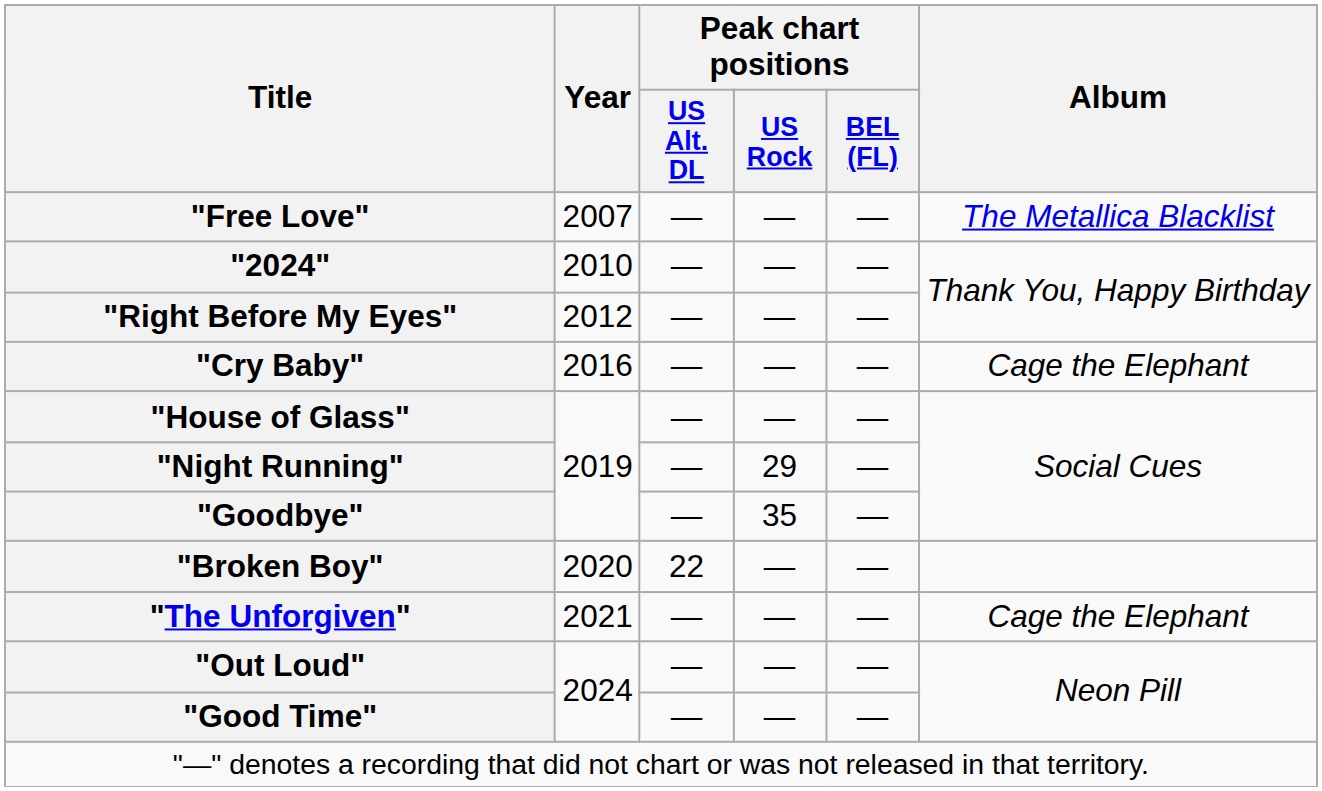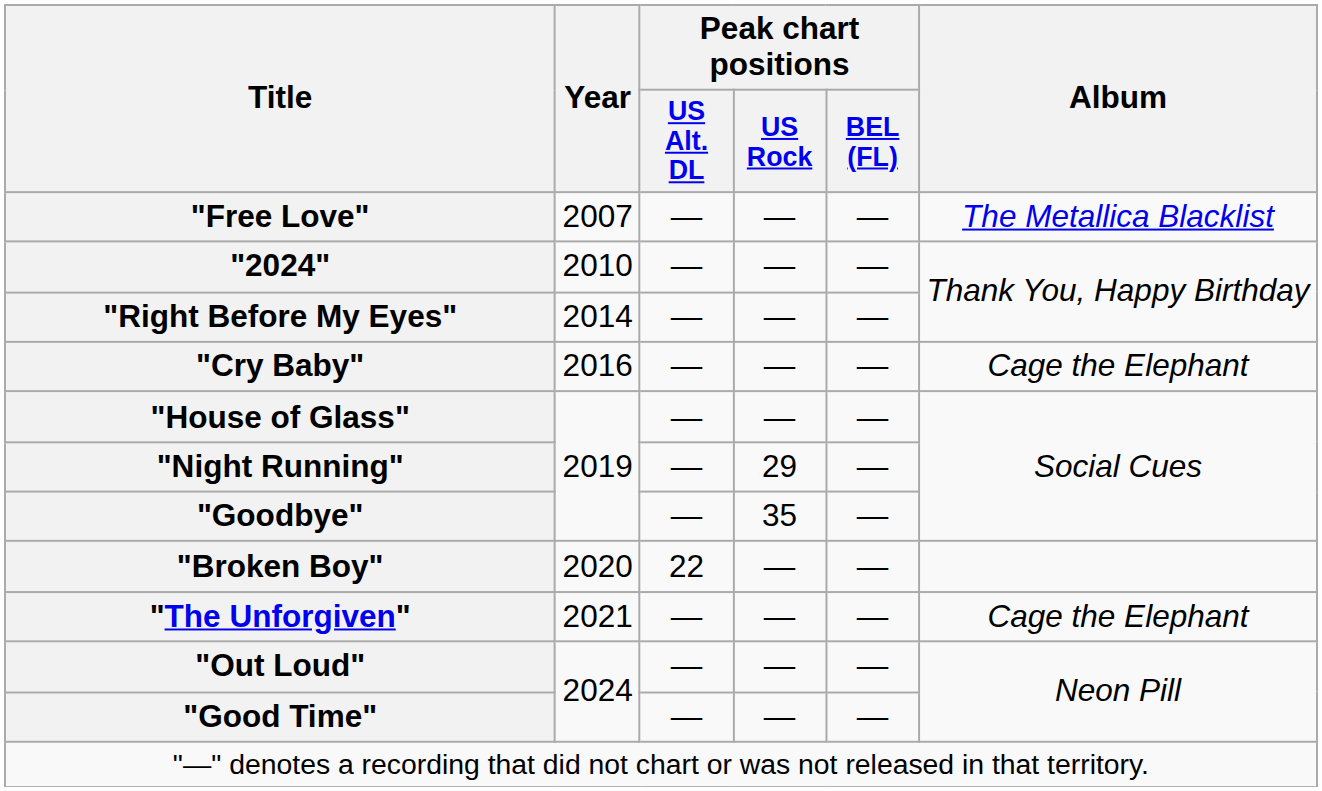 <table class="wikitable plainrowheaders" style="text-align:center;">
 <tr>
 <th scope="col" rowspan="2" style="width:17em;">Title</th>
 <th scope="col" rowspan="2">Year</th>
 <th scope="col" colspan="3">Peak chart positions</th>
 <th scope="col" rowspan="2">Album</th>
 </tr>
 <tr>
 <th scope="col" style="width:3em;font-size:85%;"><a href='#'>US<br>Alt.<br>DL</a><br></th>
 <th scope="col" style="width:3em;font-size:85%;"><a href='#'>US<br>Rock</a><br></th>
 <th scope="col" style="width:3em;font-size:85%;"><a href='#'>BEL<br>(FL)</a><br></th>
 </tr>
 <tr>
 <th scope="row">"Free Love"</th>
 <td>2007</td>
 <td>—</td>
 <td>—</td>
 <td>—</td>
 <td><em><a href='#'>The Metallica Blacklist</a></em></td>
 </tr>
 <tr>
 <th scope="row">"2024"</th>
 <td>2010</td>
 <td>—</td>
 <td>—</td>
 <td>—</td>
 <td rowspan="2"><em>Thank You, Happy Birthday</em></td>
 </tr>
 <tr>
 <th scope="row">"Right Before My Eyes"</th>
-<td>2012</td>
+<td>2014</td>
 <td>—</td>
 <td>—</td>
 <td>—</td>
 </tr>
 <tr>
 <th scope="row">"Cry Baby"</th>
 <td>2016</td>
 <td>—</td>
 <td>—</td>
 <td>—</td>
 <td><em>Cage the Elephant</em></td>
 </tr>
 <tr>
 <th scope="row">"House of Glass"</th>
 <td rowspan="3">2019</td>
 <td>—</td>
 <td>—</td>
 <td>—</td>
 <td rowspan="3"><em>Social Cues</em></td>
 </tr>
 <tr>
 <th scope="row">"Night Running"<br></th>
 <td>—</td>
 <td>29</td>
 <td>—</td>
 </tr>
 <tr>
 <th scope="row">"Goodbye"</th>
 <td>—</td>
 <td>35</td>
 <td>—</td>
 </tr>
 <tr>
 <th scope="row">"Broken Boy"<br></th>
 <td>2020</td>
 <td>22</td>
 <td>—</td>
 <td>—</td>
 <td></td>
 </tr>
 <tr>
 <th scope="row">"<a href='#'>The Unforgiven</a>"</th>
 <td>2021</td>
 <td>—</td>
 <td>—</td>
 <td>—</td>
 <td><em>Cage the Elephant</em></td>
 </tr>
 <tr>
 <th scope="row">"Out Loud"</th>
 <td rowspan="2">2024</td>
 <td>—</td>
 <td>—</td>
 <td>—</td>
 <td rowspan="2"><em>Neon Pill</em></td>
 </tr>
 <tr>
 <th scope="row">"Good Time"</th>
 <td>—</td>
 <td>—</td>
 <td>—</td>
 </tr>
 <tr>
 <td colspan="14" style="font-size:90%">"—" denotes a recording that did not chart or was not released in that territory.</td>
 </tr>
 </table>
